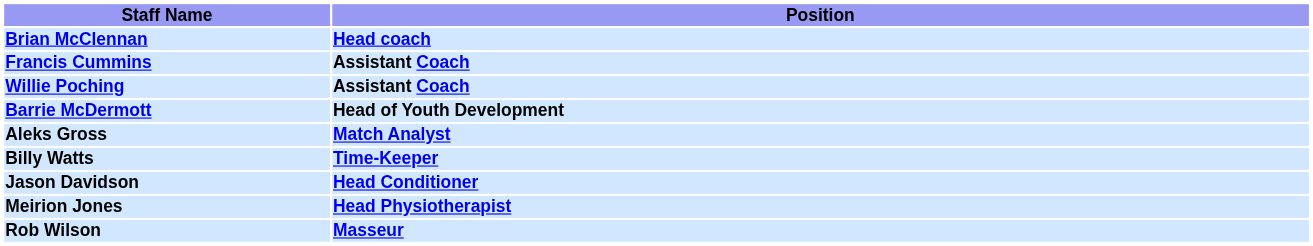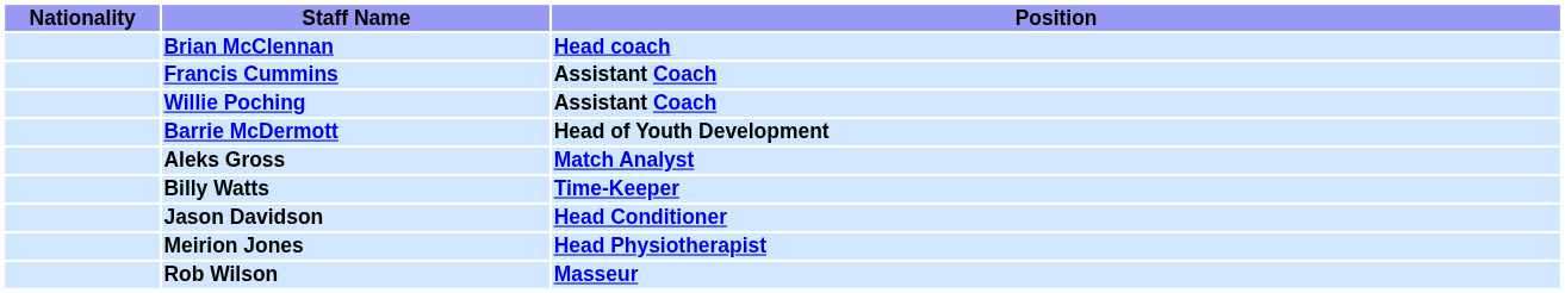 <table width=95%>
 <tr bgcolor=#9799F3>
+<th width=10%>Nationality</th>
 <th width=25%>Staff Name</th>
 <th !width=5%>Position</th>
 </tr>
 <tr bgcolor=#D0E7FF>
+<td align=center></td>
 <td align=centre><strong><a href='#'>Brian McClennan</a></strong></td>
 <td align=centre><strong><a href='#'>Head coach</a></strong></td>
 </tr>
 <tr bgcolor=#D0E7FF>
+<td align=center></td>
 <td align=centre><strong><a href='#'>Francis Cummins</a></strong></td>
 <td align=centre><strong>Assistant <a href='#'>Coach</a></strong></td>
 </tr>
 <tr bgcolor=#D0E7FF>
+<td align=center></td>
 <td align=centre><strong><a href='#'>Willie Poching</a></strong></td>
 <td align=centre><strong>Assistant <a href='#'>Coach</a></strong></td>
 </tr>
 <tr bgcolor=#D0E7FF>
+<td align=center></td>
 <td align=centre><strong><a href='#'>Barrie McDermott</a></strong></td>
 <td align=centre><strong>Head of Youth Development</strong></td>
 </tr>
 <tr bgcolor=#D0E7FF>
+<td align=center></td>
 <td align=centre><strong>Aleks Gross</strong></td>
 <td align=centre><strong><a href='#'>Match Analyst</a></strong></td>
 </tr>
 <tr bgcolor=#D0E7FF>
+<td align=center></td>
 <td align=centre><strong>Billy Watts</strong></td>
 <td align=centre><strong><a href='#'>Time-Keeper</a></strong></td>
 </tr>
 <tr bgcolor=#D0E7FF>
+<td align=center></td>
 <td align=centre><strong>Jason Davidson</strong></td>
 <td align=centre><strong><a href='#'>Head Conditioner</a></strong></td>
 </tr>
 <tr bgcolor=#D0E7FF>
+<td align=center></td>
 <td align=centre><strong>Meirion Jones</strong></td>
 <td align=centre><strong><a href='#'>Head Physiotherapist</a></strong></td>
 </tr>
 <tr bgcolor=#D0E7FF>
+<td align=center></td>
 <td align=centre><strong>Rob Wilson</strong></td>
 <td align=centre><strong><a href='#'>Masseur</a></strong></td>
 </tr>
 </table>
